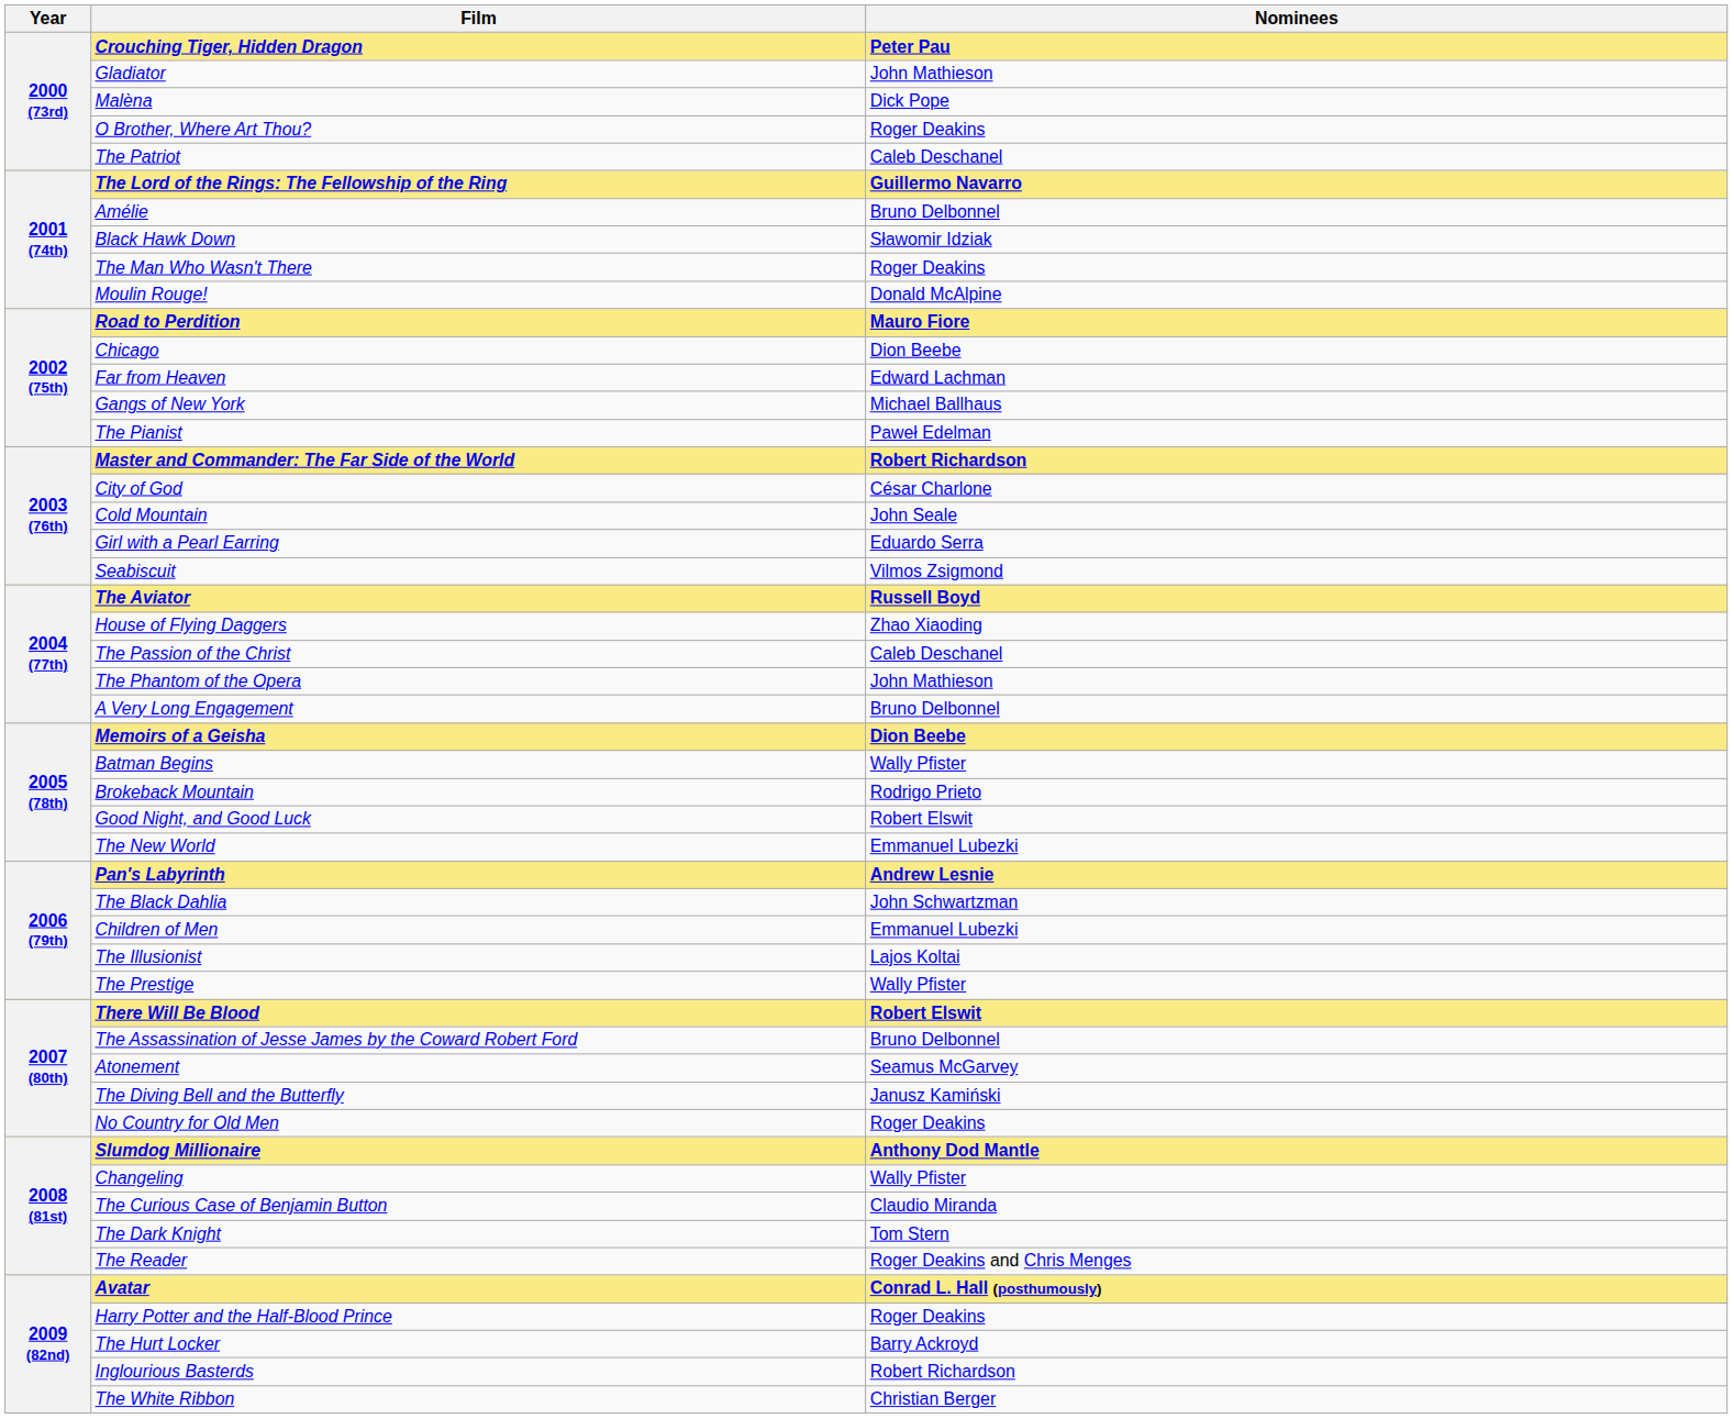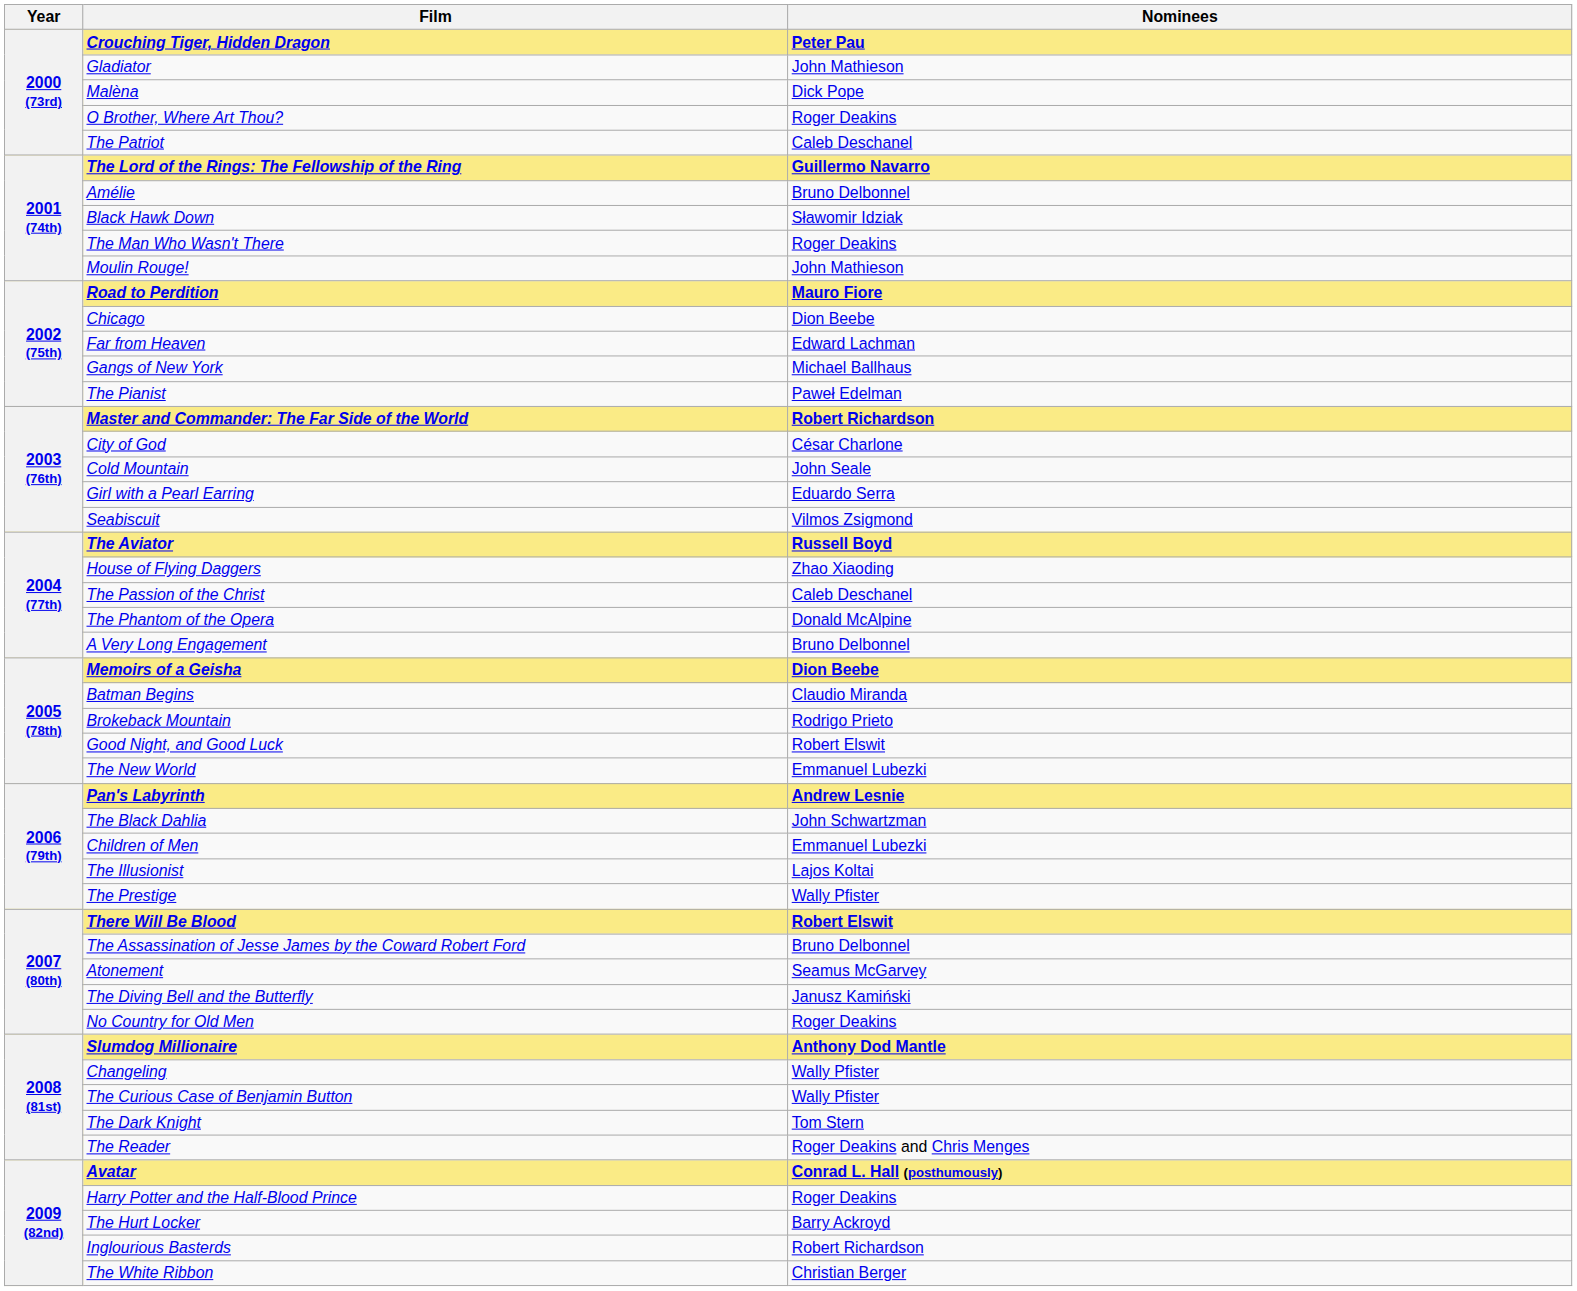 <table class="wikitable" style="width:100%">
 <tr style="background:#bebebe;">
 <th style="width:5%;">Year</th>
 <th style="width:45%;">Film</th>
 <th style="width:50%;">Nominees</th>
 </tr>
 <tr style="background:#FAEB86">
 <th rowspan="5"><a href='#'>2000</a><br><small><a href='#'>(73rd)</a></small></th>
 <td><strong><em><a href='#'>Crouching Tiger, Hidden Dragon</a></em></strong></td>
 <td><strong><a href='#'>Peter Pau</a></strong></td>
 </tr>
 <tr>
 <td><em><a href='#'>Gladiator</a></em></td>
 <td><a href='#'>John Mathieson</a></td>
 </tr>
 <tr>
 <td><em><a href='#'>Malèna</a></em></td>
 <td><a href='#'>Dick Pope</a></td>
 </tr>
 <tr>
 <td><em><a href='#'>O Brother, Where Art Thou?</a></em></td>
 <td><a href='#'>Roger Deakins</a></td>
 </tr>
 <tr>
 <td><em><a href='#'>The Patriot</a></em></td>
 <td><a href='#'>Caleb Deschanel</a></td>
 </tr>
 <tr style="background:#FAEB86">
 <th rowspan="5"><a href='#'>2001</a><br><small><a href='#'>(74th)</a></small></th>
 <td><strong><em><a href='#'>The Lord of the Rings: The Fellowship of the Ring</a></em></strong></td>
 <td><strong><a href='#'>Guillermo Navarro</a></strong></td>
 </tr>
 <tr>
 <td><em><a href='#'>Amélie</a></em></td>
 <td><a href='#'>Bruno Delbonnel</a></td>
 </tr>
 <tr>
 <td><em><a href='#'>Black Hawk Down</a></em></td>
 <td><a href='#'>Sławomir Idziak</a></td>
 </tr>
 <tr>
 <td><em><a href='#'>The Man Who Wasn't There</a></em></td>
 <td><a href='#'>Roger Deakins</a></td>
 </tr>
 <tr>
 <td><em><a href='#'>Moulin Rouge!</a></em></td>
-<td><a href='#'>Donald McAlpine</a></td>
+<td><a href='#'>John Mathieson</a></td>
 </tr>
 <tr style="background:#FAEB86">
 <th rowspan="5"><a href='#'>2002</a><br><small><a href='#'>(75th)</a></small></th>
 <td><strong><em><a href='#'>Road to Perdition</a></em></strong></td>
 <td><strong><a href='#'>Mauro Fiore</a></strong></td>
 </tr>
 <tr>
 <td><em><a href='#'>Chicago</a></em></td>
 <td><a href='#'>Dion Beebe</a></td>
 </tr>
 <tr>
 <td><em><a href='#'>Far from Heaven</a></em></td>
 <td><a href='#'>Edward Lachman</a></td>
 </tr>
 <tr>
 <td><em><a href='#'>Gangs of New York</a></em></td>
 <td><a href='#'>Michael Ballhaus</a></td>
 </tr>
 <tr>
 <td><em><a href='#'>The Pianist</a></em></td>
 <td><a href='#'>Paweł Edelman</a></td>
 </tr>
 <tr style="background:#FAEB86">
 <th rowspan="5"><a href='#'>2003</a><br><small><a href='#'>(76th)</a></small></th>
 <td><strong><em><a href='#'>Master and Commander: The Far Side of the World</a></em></strong></td>
 <td><strong><a href='#'>Robert Richardson</a></strong></td>
 </tr>
 <tr>
 <td><em><a href='#'>City of God</a></em></td>
 <td><a href='#'>César Charlone</a></td>
 </tr>
 <tr>
 <td><em><a href='#'>Cold Mountain</a></em></td>
 <td><a href='#'>John Seale</a></td>
 </tr>
 <tr>
 <td><em><a href='#'>Girl with a Pearl Earring</a></em></td>
 <td><a href='#'>Eduardo Serra</a></td>
 </tr>
 <tr>
 <td><em><a href='#'>Seabiscuit</a></em></td>
 <td><a href='#'>Vilmos Zsigmond</a></td>
 </tr>
 <tr style="background:#FAEB86">
 <th rowspan="5"><a href='#'>2004</a><br><small><a href='#'>(77th)</a></small></th>
 <td><strong><em><a href='#'>The Aviator</a></em></strong></td>
 <td><strong><a href='#'>Russell Boyd</a></strong></td>
 </tr>
 <tr>
 <td><em><a href='#'>House of Flying Daggers</a></em></td>
 <td><a href='#'>Zhao Xiaoding</a></td>
 </tr>
 <tr>
 <td><em><a href='#'>The Passion of the Christ</a></em></td>
 <td><a href='#'>Caleb Deschanel</a></td>
 </tr>
 <tr>
 <td><em><a href='#'>The Phantom of the Opera</a></em></td>
-<td><a href='#'>John Mathieson</a></td>
+<td><a href='#'>Donald McAlpine</a></td>
 </tr>
 <tr>
 <td><em><a href='#'>A Very Long Engagement</a></em></td>
 <td><a href='#'>Bruno Delbonnel</a></td>
 </tr>
 <tr style="background:#FAEB86">
 <th rowspan="5"><a href='#'>2005</a><br><small><a href='#'>(78th)</a></small></th>
 <td><strong><em><a href='#'>Memoirs of a Geisha</a></em></strong></td>
 <td><strong><a href='#'>Dion Beebe</a></strong></td>
 </tr>
 <tr>
 <td><em><a href='#'>Batman Begins</a></em></td>
-<td><a href='#'>Wally Pfister</a></td>
+<td><a href='#'>Claudio Miranda</a></td>
 </tr>
 <tr>
 <td><em><a href='#'>Brokeback Mountain</a></em></td>
 <td><a href='#'>Rodrigo Prieto</a></td>
 </tr>
 <tr>
 <td><em><a href='#'>Good Night, and Good Luck</a></em></td>
 <td><a href='#'>Robert Elswit</a></td>
 </tr>
 <tr>
 <td><em><a href='#'>The New World</a></em></td>
 <td><a href='#'>Emmanuel Lubezki</a></td>
 </tr>
 <tr style="background:#FAEB86">
 <th rowspan="5"><a href='#'>2006</a><br><small><a href='#'>(79th)</a></small></th>
 <td><strong><em><a href='#'>Pan's Labyrinth</a></em></strong></td>
 <td><strong><a href='#'>Andrew Lesnie</a></strong></td>
 </tr>
 <tr>
 <td><em><a href='#'>The Black Dahlia</a></em></td>
 <td><a href='#'>John Schwartzman</a></td>
 </tr>
 <tr>
 <td><em><a href='#'>Children of Men</a></em></td>
 <td><a href='#'>Emmanuel Lubezki</a></td>
 </tr>
 <tr>
 <td><em><a href='#'>The Illusionist</a></em></td>
 <td><a href='#'>Lajos Koltai</a></td>
 </tr>
 <tr>
 <td><em><a href='#'>The Prestige</a></em></td>
 <td><a href='#'>Wally Pfister</a></td>
 </tr>
 <tr style="background:#FAEB86">
 <th rowspan="5"><a href='#'>2007</a><br><small><a href='#'>(80th)</a></small></th>
 <td><strong><em><a href='#'>There Will Be Blood</a></em></strong></td>
 <td><strong><a href='#'>Robert Elswit</a></strong></td>
 </tr>
 <tr>
 <td><em><a href='#'>The Assassination of Jesse James by the Coward Robert Ford</a></em></td>
 <td><a href='#'>Bruno Delbonnel</a></td>
 </tr>
 <tr>
 <td><em><a href='#'>Atonement</a></em></td>
 <td><a href='#'>Seamus McGarvey</a></td>
 </tr>
 <tr>
 <td><em><a href='#'>The Diving Bell and the Butterfly</a></em></td>
 <td><a href='#'>Janusz Kamiński</a></td>
 </tr>
 <tr>
 <td><em><a href='#'>No Country for Old Men</a></em></td>
 <td><a href='#'>Roger Deakins</a></td>
 </tr>
 <tr style="background:#FAEB86">
 <th rowspan="5"><a href='#'>2008</a><br><small><a href='#'>(81st)</a></small></th>
 <td><strong><em><a href='#'>Slumdog Millionaire</a></em></strong></td>
 <td><strong><a href='#'>Anthony Dod Mantle</a></strong></td>
 </tr>
 <tr>
 <td><em><a href='#'>Changeling</a></em></td>
 <td><a href='#'>Wally Pfister</a></td>
 </tr>
 <tr>
 <td><em><a href='#'>The Curious Case of Benjamin Button</a></em></td>
-<td><a href='#'>Claudio Miranda</a></td>
+<td><a href='#'>Wally Pfister</a></td>
 </tr>
 <tr>
 <td><em><a href='#'>The Dark Knight</a></em></td>
 <td><a href='#'>Tom Stern</a></td>
 </tr>
 <tr>
 <td><em><a href='#'>The Reader</a></em></td>
 <td><a href='#'>Roger Deakins</a> and <a href='#'>Chris Menges</a></td>
 </tr>
 <tr style="background:#FAEB86">
 <th rowspan="5"><a href='#'>2009</a><br><small><a href='#'>(82nd)</a></small></th>
 <td><strong><em><a href='#'>Avatar</a></em></strong></td>
 <td><strong><a href='#'>Conrad L. Hall</a> <small>(<a href='#'>posthumously</a>)</small></strong></td>
 </tr>
 <tr>
 <td><em><a href='#'>Harry Potter and the Half-Blood Prince</a></em></td>
 <td><a href='#'>Roger Deakins</a></td>
 </tr>
 <tr>
 <td><em><a href='#'>The Hurt Locker</a></em></td>
 <td><a href='#'>Barry Ackroyd</a></td>
 </tr>
 <tr>
 <td><em><a href='#'>Inglourious Basterds</a></em></td>
 <td><a href='#'>Robert Richardson</a></td>
 </tr>
 <tr>
 <td><em><a href='#'>The White Ribbon</a></em></td>
 <td><a href='#'>Christian Berger</a></td>
 </tr>
 </table>
